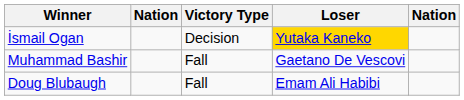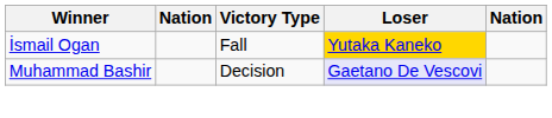 <table class="wikitable sortable" style="text-align:left;">
 <tr>
 <th>Winner</th>
 <th>Nation</th>
 <th>Victory Type</th>
 <th>Loser</th>
 <th>Nation</th>
 </tr>
 <tr>
 <td><a href='#'>İsmail Ogan</a></td>
 <td></td>
-<td>Decision</td>
+<td>Fall</td>
 <td style="background: gold;"><a href='#'>Yutaka Kaneko</a></td>
 <td></td>
 </tr>
 <tr>
 <td><a href='#'>Muhammad Bashir</a></td>
 <td></td>
-<td>Fall</td>
-<td><a href='#'>Gaetano De Vescovi</a></td>
-<td></td>
-</tr>
-<tr>
-<td><a href='#'>Doug Blubaugh</a></td>
-<td></td>
-<td>Fall</td>
-<td><a href='#'>Emam Ali Habibi</a></td>
+<td>Decision</td>
+<td style="background: lavender;"><a href='#'>Gaetano De Vescovi</a></td>
 <td></td>
 </tr>
 </table>
